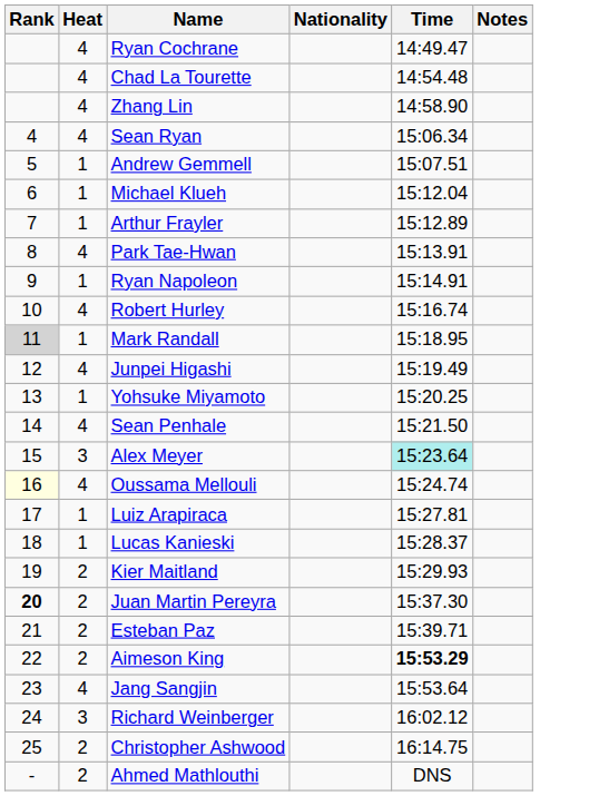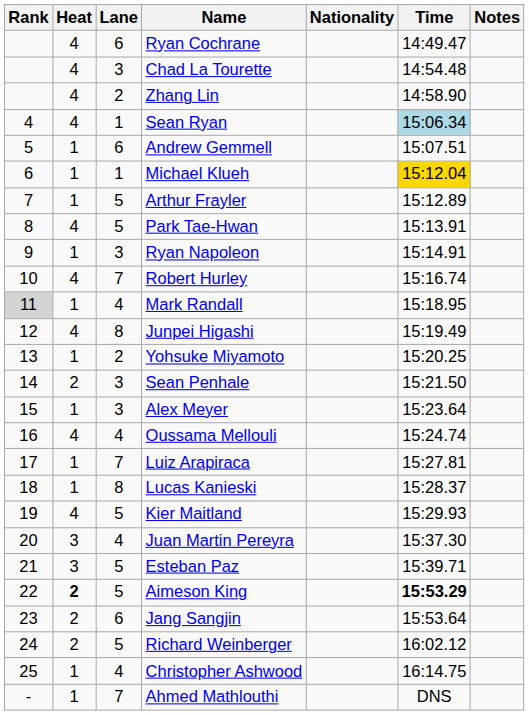 <table class="wikitable sortable" style="text-align:center">
 <tr>
 <th>Rank</th>
 <th>Heat</th>
+<th>Lane</th>
 <th>Name</th>
 <th>Nationality</th>
 <th>Time</th>
 <th>Notes</th>
 </tr>
 <tr>
 <td></td>
 <td>4</td>
+<td>6</td>
 <td align=left><a href='#'>Ryan Cochrane</a></td>
 <td align=left></td>
 <td>14:49.47</td>
 <td></td>
 </tr>
 <tr>
 <td></td>
 <td>4</td>
+<td>3</td>
 <td align=left><a href='#'>Chad La Tourette</a></td>
 <td align=left></td>
 <td>14:54.48</td>
 <td></td>
 </tr>
 <tr>
 <td></td>
 <td>4</td>
+<td>2</td>
 <td align=left><a href='#'>Zhang Lin</a></td>
 <td align=left></td>
 <td>14:58.90</td>
 <td></td>
 </tr>
 <tr>
 <td>4</td>
 <td>4</td>
+<td>1</td>
 <td align=left><a href='#'>Sean Ryan</a></td>
 <td align=left></td>
-<td>15:06.34</td>
+<td style="background: lightblue;">15:06.34</td>
 <td></td>
 </tr>
 <tr>
 <td>5</td>
 <td>1</td>
+<td>6</td>
 <td align=left><a href='#'>Andrew Gemmell</a></td>
 <td align=left></td>
 <td>15:07.51</td>
 <td></td>
 </tr>
 <tr>
 <td>6</td>
 <td>1</td>
+<td>1</td>
 <td align=left><a href='#'>Michael Klueh</a></td>
 <td align=left></td>
-<td>15:12.04</td>
+<td style="background: gold;">15:12.04</td>
 <td></td>
 </tr>
 <tr>
 <td>7</td>
 <td>1</td>
+<td>5</td>
 <td align=left><a href='#'>Arthur Frayler</a></td>
 <td align=left></td>
 <td>15:12.89</td>
 <td></td>
 </tr>
 <tr>
 <td>8</td>
 <td>4</td>
+<td>5</td>
 <td align=left><a href='#'>Park Tae-Hwan</a></td>
 <td align=left></td>
 <td>15:13.91</td>
 <td></td>
 </tr>
 <tr>
 <td>9</td>
 <td>1</td>
+<td>3</td>
 <td align=left><a href='#'>Ryan Napoleon</a></td>
 <td align=left></td>
 <td>15:14.91</td>
 <td></td>
 </tr>
 <tr>
 <td>10</td>
 <td>4</td>
+<td>7</td>
 <td align=left><a href='#'>Robert Hurley</a></td>
 <td align=left></td>
 <td>15:16.74</td>
 <td></td>
 </tr>
 <tr>
 <td style="background: lightgrey;">11</td>
 <td>1</td>
+<td>4</td>
 <td align=left><a href='#'>Mark Randall</a></td>
 <td align=left></td>
 <td>15:18.95</td>
 <td></td>
 </tr>
 <tr>
 <td>12</td>
 <td>4</td>
+<td>8</td>
 <td align=left><a href='#'>Junpei Higashi</a></td>
 <td align=left></td>
 <td>15:19.49</td>
 <td></td>
 </tr>
 <tr>
 <td>13</td>
 <td>1</td>
+<td>2</td>
 <td align=left><a href='#'>Yohsuke Miyamoto</a></td>
 <td align=left></td>
 <td>15:20.25</td>
 <td></td>
 </tr>
 <tr>
 <td>14</td>
-<td>4</td>
+<td>2</td>
+<td>3</td>
 <td align=left><a href='#'>Sean Penhale</a></td>
 <td align=left></td>
 <td>15:21.50</td>
 <td></td>
 </tr>
 <tr>
 <td>15</td>
+<td>1</td>
 <td>3</td>
 <td align=left><a href='#'>Alex Meyer</a></td>
 <td align=left></td>
-<td style="background: paleturquoise;">15:23.64</td>
+<td>15:23.64</td>
 <td></td>
 </tr>
 <tr>
-<td style="background: lightyellow;">16</td>
+<td>16</td>
+<td>4</td>
 <td>4</td>
 <td align=left><a href='#'>Oussama Mellouli</a></td>
 <td align=left></td>
 <td>15:24.74</td>
 <td></td>
 </tr>
 <tr>
 <td>17</td>
 <td>1</td>
+<td>7</td>
 <td align=left><a href='#'>Luiz Arapiraca</a></td>
 <td align=left></td>
 <td>15:27.81</td>
 <td></td>
 </tr>
 <tr>
 <td>18</td>
 <td>1</td>
+<td>8</td>
 <td align=left><a href='#'>Lucas Kanieski</a></td>
 <td align=left></td>
 <td>15:28.37</td>
 <td></td>
 </tr>
 <tr>
 <td>19</td>
-<td>2</td>
+<td>4</td>
+<td>5</td>
 <td align=left><a href='#'>Kier Maitland</a></td>
 <td align=left></td>
 <td>15:29.93</td>
 <td></td>
 </tr>
 <tr>
-<td><strong>20</strong></td>
-<td>2</td>
+<td>20</td>
+<td>3</td>
+<td>4</td>
 <td align=left><a href='#'>Juan Martin Pereyra</a></td>
 <td align=left></td>
 <td>15:37.30</td>
 <td></td>
 </tr>
 <tr>
 <td>21</td>
-<td>2</td>
+<td>3</td>
+<td>5</td>
 <td align=left><a href='#'>Esteban Paz</a></td>
 <td align=left></td>
 <td>15:39.71</td>
 <td></td>
 </tr>
 <tr>
 <td>22</td>
-<td>2</td>
+<td><strong>2</strong></td>
+<td>5</td>
 <td align=left><a href='#'>Aimeson King</a></td>
 <td align=left></td>
 <td><strong>15:53.29</strong></td>
 <td></td>
 </tr>
 <tr>
 <td>23</td>
-<td>4</td>
+<td>2</td>
+<td>6</td>
 <td align=left><a href='#'>Jang Sangjin</a></td>
 <td align=left></td>
 <td>15:53.64</td>
 <td></td>
 </tr>
 <tr>
 <td>24</td>
-<td>3</td>
+<td>2</td>
+<td>5</td>
 <td align=left><a href='#'>Richard Weinberger</a></td>
 <td align=left></td>
 <td>16:02.12</td>
 <td></td>
 </tr>
 <tr>
 <td>25</td>
-<td>2</td>
+<td>1</td>
+<td>4</td>
 <td align=left><a href='#'>Christopher Ashwood</a></td>
 <td align=left></td>
 <td>16:14.75</td>
 <td></td>
 </tr>
 <tr>
 <td>-</td>
-<td>2</td>
+<td>1</td>
+<td>7</td>
 <td align=left><a href='#'>Ahmed Mathlouthi</a></td>
 <td align=left></td>
 <td>DNS</td>
 <td></td>
 </tr>
 </table>
